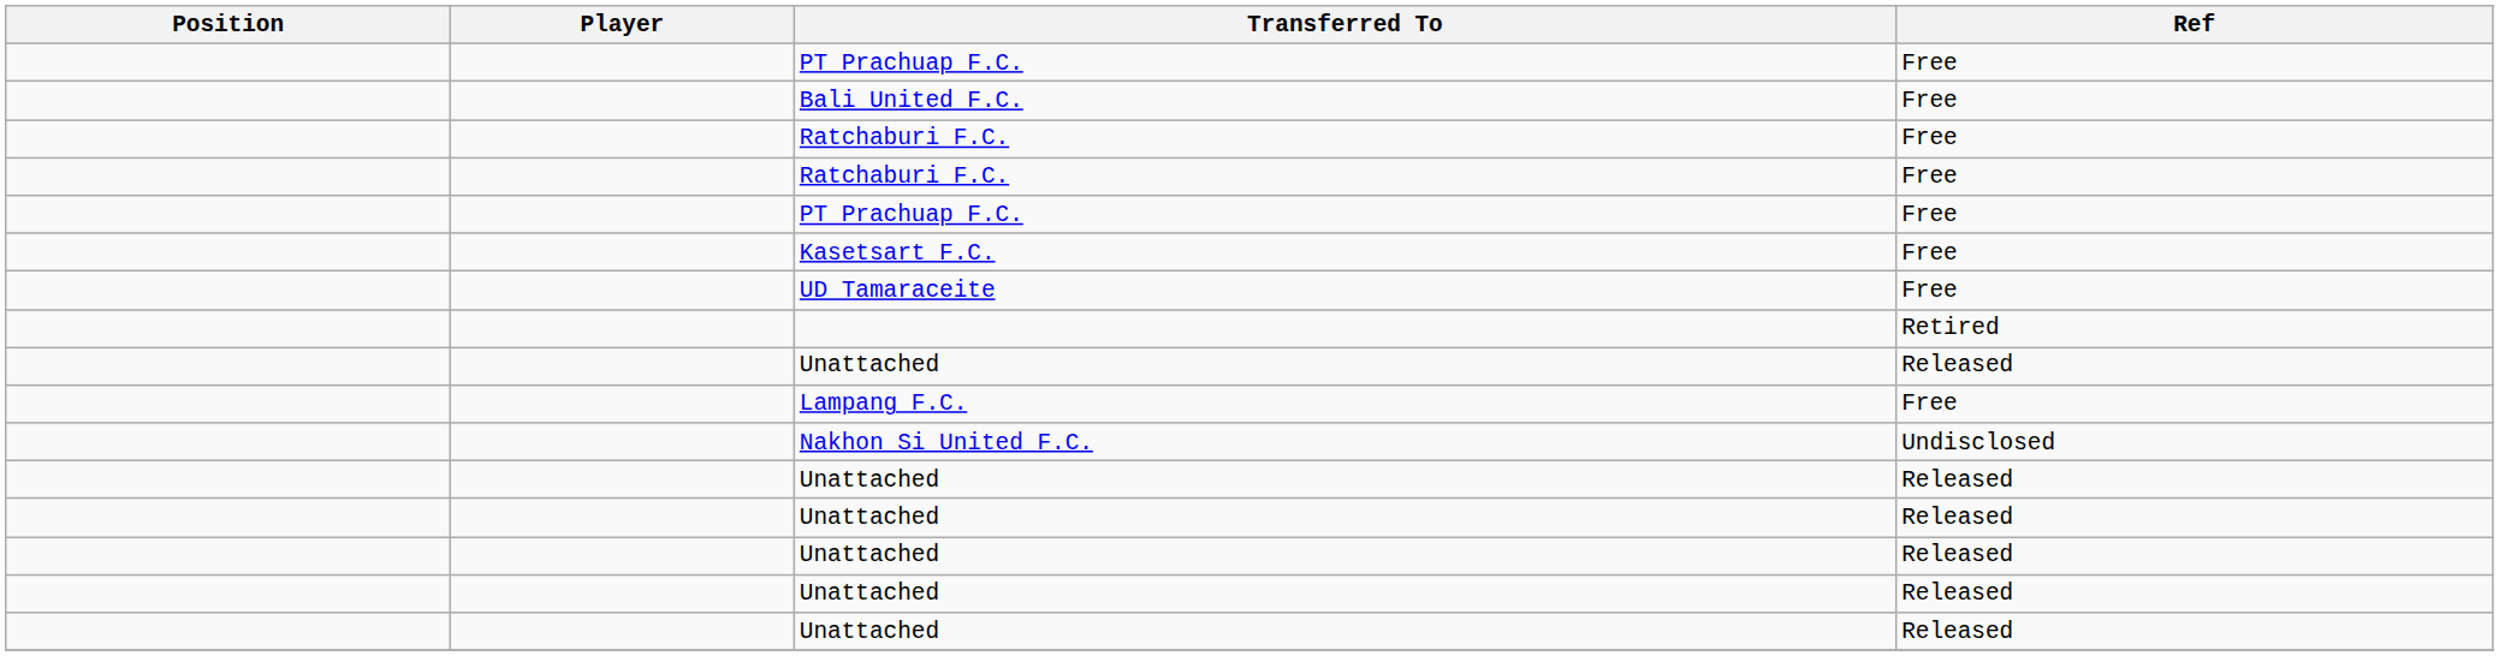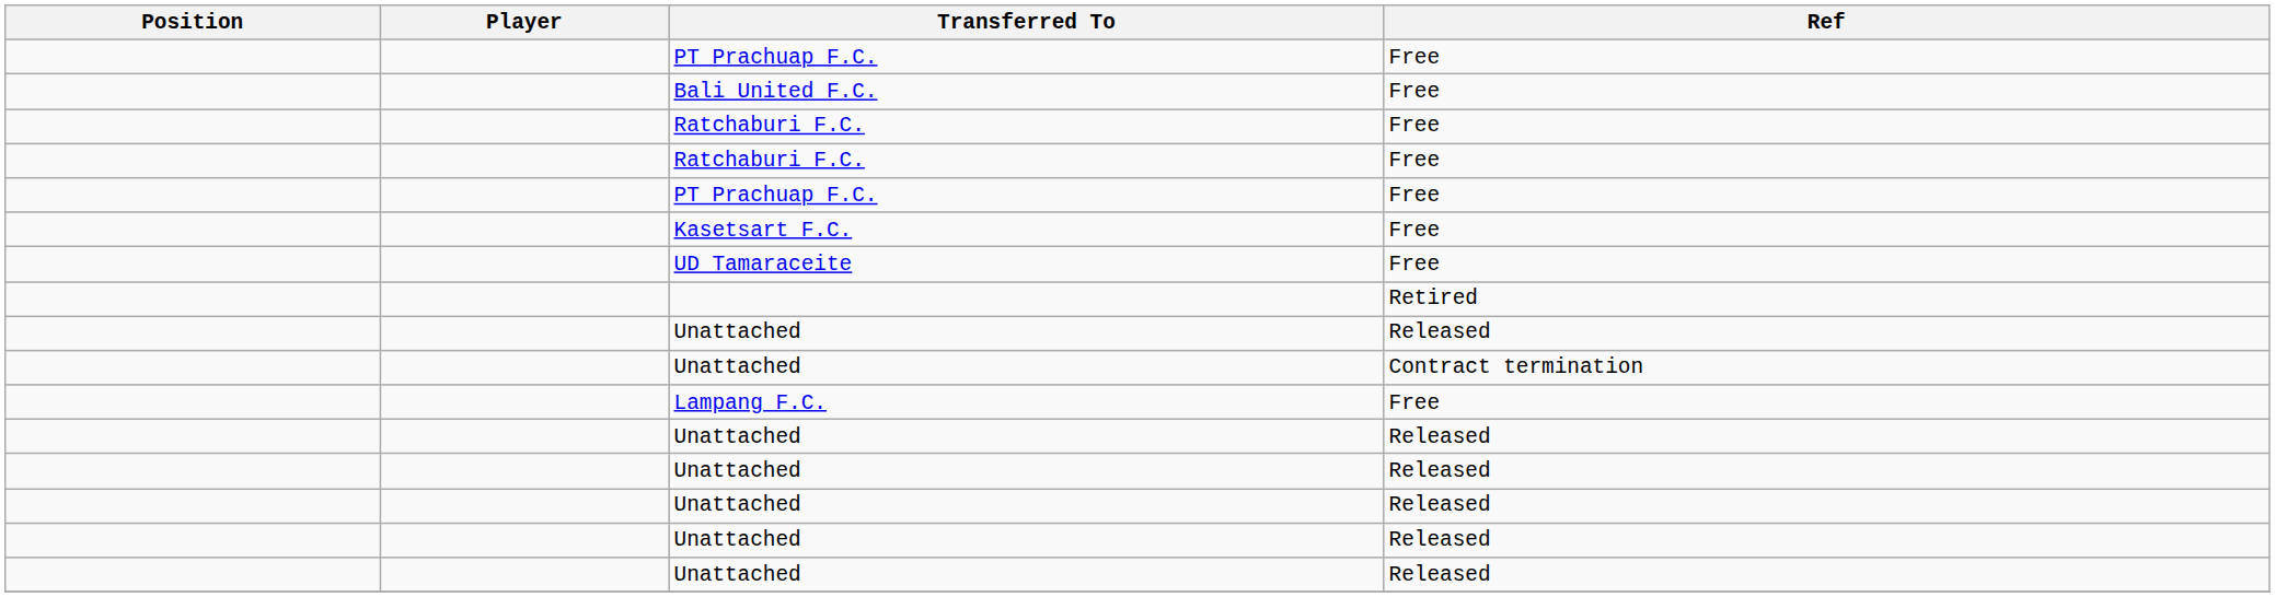 <table class="wikitable sortable" style="width:70%; text-align:center; font-size:100%; text-align:left;">
 <tr>
 <th><strong>Position</strong></th>
 <th><strong>Player</strong></th>
 <th><strong>Transferred To</strong></th>
 <th><strong>Ref</strong></th>
 </tr>
 <tr>
 <td></td>
 <td></td>
 <td> <a href='#'>PT Prachuap F.C.</a></td>
 <td>Free </td>
 </tr>
 <tr>
 <td></td>
 <td></td>
 <td> <a href='#'>Bali United F.C.</a></td>
 <td>Free </td>
 </tr>
 <tr>
 <td></td>
 <td></td>
 <td> <a href='#'>Ratchaburi F.C.</a></td>
 <td>Free </td>
 </tr>
 <tr>
 <td></td>
 <td></td>
 <td> <a href='#'>Ratchaburi F.C.</a></td>
 <td>Free </td>
 </tr>
 <tr>
 <td></td>
 <td></td>
 <td> <a href='#'>PT Prachuap F.C.</a></td>
 <td>Free </td>
 </tr>
 <tr>
 <td></td>
 <td></td>
 <td> <a href='#'>Kasetsart F.C.</a></td>
 <td>Free </td>
 </tr>
 <tr>
 <td></td>
 <td></td>
 <td> <a href='#'>UD Tamaraceite</a></td>
 <td>Free </td>
 </tr>
 <tr>
 <td></td>
 <td></td>
 <td></td>
 <td>Retired </td>
 </tr>
 <tr>
 <td></td>
 <td></td>
 <td>Unattached</td>
 <td>Released</td>
 </tr>
 <tr>
 <td></td>
 <td></td>
-<td> <a href='#'>Lampang F.C.</a></td>
-<td>Free </td>
+<td>Unattached</td>
+<td>Contract termination </td>
 </tr>
 <tr>
 <td></td>
 <td></td>
-<td> <a href='#'>Nakhon Si United F.C.</a></td>
-<td>Undisclosed</td>
+<td> <a href='#'>Lampang F.C.</a></td>
+<td>Free </td>
 </tr>
 <tr>
 <td></td>
 <td></td>
 <td>Unattached</td>
 <td>Released</td>
 </tr>
 <tr>
 <td></td>
 <td></td>
 <td>Unattached</td>
 <td>Released</td>
 </tr>
 <tr>
 <td></td>
 <td></td>
 <td>Unattached</td>
 <td>Released</td>
 </tr>
 <tr>
 <td></td>
 <td></td>
 <td>Unattached</td>
 <td>Released</td>
 </tr>
 <tr>
 <td></td>
 <td></td>
 <td>Unattached</td>
 <td>Released</td>
 </tr>
 <tr>
 </tr>
 </table>
